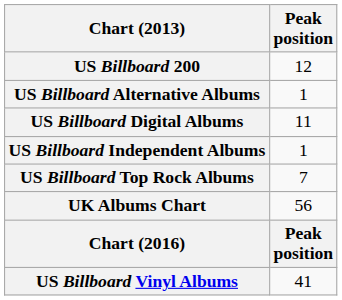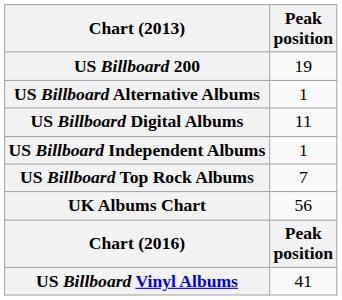 <table class="wikitable sortable plainrowheaders" style="text-align:center">
 <tr>
 <th scope="col">Chart (2013)</th>
 <th scope="col">Peak<br>position</th>
 </tr>
 <tr>
 <th scope="row">US <em>Billboard</em> 200</th>
-<td style="text-align:center;">12</td>
+<td style="text-align:center;">19</td>
 </tr>
 <tr>
 <th scope="row">US <em>Billboard</em> Alternative Albums</th>
 <td style="text-align:center;">1</td>
 </tr>
 <tr>
 <th scope="row">US <em>Billboard</em> Digital Albums</th>
 <td style="text-align:center;">11</td>
 </tr>
 <tr>
 <th scope="row">US <em>Billboard</em> Independent Albums</th>
 <td style="text-align:center;">1</td>
 </tr>
 <tr>
 <th scope="row">US <em>Billboard</em> Top Rock Albums</th>
 <td style="text-align:center;">7</td>
 </tr>
 <tr>
 <th scope="row">UK Albums Chart</th>
 <td style="text-align:center;">56</td>
 </tr>
 <tr>
 <th scope="col">Chart (2016)</th>
 <th scope="col">Peak<br>position</th>
 </tr>
 <tr>
 <th scope="row">US <em>Billboard</em> <a href='#'>Vinyl Albums</a></th>
 <td style="text-align:center;">41</td>
 </tr>
 </table>
